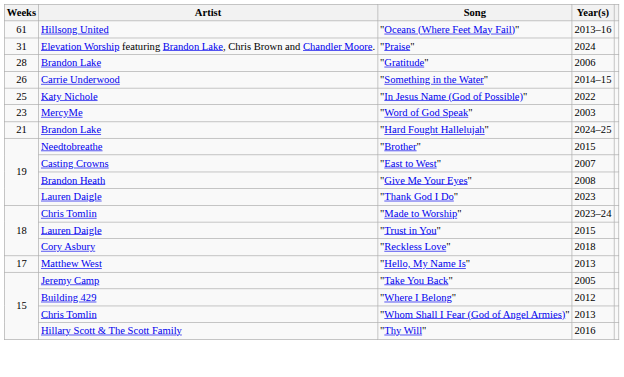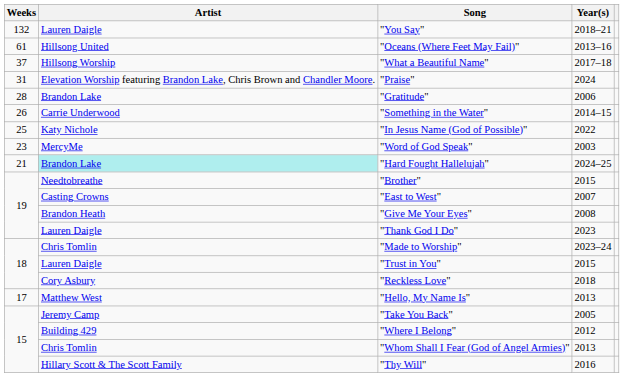 <table class="wikitable sortable plainrowheaders" border="1";">
 <tr>
 <th scope=col>Weeks</th>
 <th scope=col>Artist</th>
 <th scope=col>Song</th>
 <th scope=col>Year(s)</th>
 <th scope=col class="unsortable"></th>
 </tr>
 <tr>
+<td style="text-align:center;">132</td>
+<td><a href='#'>Lauren Daigle</a></td>
+<td>"<a href='#'>You Say</a>"</td>
+<td>2018–21</td>
+<td></td>
+</tr>
+<tr>
 <td style="text-align:center;">61</td>
 <td><a href='#'>Hillsong United</a></td>
 <td>"<a href='#'>Oceans (Where Feet May Fail)</a>"</td>
 <td>2013–16</td>
+<td></td>
+</tr>
+<tr>
+<td style="text-align:center;">37</td>
+<td><a href='#'>Hillsong Worship</a></td>
+<td>"<a href='#'>What a Beautiful Name</a>"</td>
+<td>2017–18</td>
 <td></td>
 </tr>
 <tr>
 <td style="text-align:center;">31</td>
 <td><a href='#'>Elevation Worship</a> featuring <a href='#'>Brandon Lake</a>, Chris Brown and <a href='#'>Chandler Moore</a>.</td>
 <td>"<a href='#'>Praise</a>"</td>
 <td>2024</td>
 <td></td>
 </tr>
 <tr>
 <td style="text-align:center;">28</td>
 <td><a href='#'>Brandon Lake</a></td>
 <td>"<a href='#'>Gratitude</a>"</td>
 <td>2006</td>
 <td></td>
 </tr>
 <tr>
 <td style="text-align:center;">26</td>
 <td><a href='#'>Carrie Underwood</a></td>
 <td>"<a href='#'>Something in the Water</a>"</td>
 <td>2014–15</td>
 <td></td>
 </tr>
 <tr>
 <td style="text-align:center;">25</td>
 <td><a href='#'>Katy Nichole</a></td>
 <td>"<a href='#'>In Jesus Name (God of Possible)</a>"</td>
 <td>2022</td>
 <td></td>
 </tr>
 <tr>
 <td style="text-align:center;">23</td>
 <td><a href='#'>MercyMe</a></td>
 <td>"<a href='#'>Word of God Speak</a>"</td>
 <td>2003</td>
 <td></td>
 </tr>
 <tr>
 <td style="text-align:center;">21</td>
-<td><a href='#'>Brandon Lake</a></td>
+<td style="background: paleturquoise;"><a href='#'>Brandon Lake</a></td>
 <td>"<a href='#'>Hard Fought Hallelujah</a>"</td>
 <td>2024–25</td>
 <td></td>
 </tr>
 <tr>
 <td rowspan="4" style="text-align:center;">19</td>
 <td><a href='#'>Needtobreathe</a></td>
 <td>"<a href='#'>Brother</a>"</td>
 <td>2015</td>
 <td></td>
 </tr>
 <tr>
 <td><a href='#'>Casting Crowns</a></td>
 <td>"<a href='#'>East to West</a>"</td>
 <td>2007</td>
 <td></td>
 </tr>
 <tr>
 <td><a href='#'>Brandon Heath</a></td>
 <td>"<a href='#'>Give Me Your Eyes</a>"</td>
 <td>2008</td>
 <td></td>
 </tr>
 <tr>
 <td><a href='#'>Lauren Daigle</a></td>
 <td>"<a href='#'>Thank God I Do</a>"</td>
 <td>2023</td>
 <td></td>
 </tr>
 <tr>
 <td rowspan="3" style="text-align:center;">18</td>
 <td><a href='#'>Chris Tomlin</a></td>
 <td>"<a href='#'>Made to Worship</a>"</td>
 <td>2023–24</td>
 <td></td>
 </tr>
 <tr>
 <td><a href='#'>Lauren Daigle</a></td>
 <td>"<a href='#'>Trust in You</a>"</td>
 <td>2015</td>
 <td></td>
 </tr>
 <tr>
 <td><a href='#'>Cory Asbury</a></td>
 <td>"<a href='#'>Reckless Love</a>"</td>
 <td>2018</td>
 <td></td>
 </tr>
 <tr>
 <td style="text-align:center;">17</td>
 <td><a href='#'>Matthew West</a></td>
 <td>"<a href='#'>Hello, My Name Is</a>"</td>
 <td>2013</td>
 <td></td>
 </tr>
 <tr>
 <td rowspan="5"  style="text-align:center;">15</td>
 <td><a href='#'>Jeremy Camp</a></td>
 <td>"<a href='#'>Take You Back</a>"</td>
 <td>2005</td>
 <td></td>
 </tr>
 <tr>
 <td><a href='#'>Building 429</a></td>
 <td>"<a href='#'>Where I Belong</a>"</td>
 <td>2012</td>
 <td></td>
 </tr>
 <tr>
 <td><a href='#'>Chris Tomlin</a></td>
 <td>"<a href='#'>Whom Shall I Fear (God of Angel Armies)</a>"</td>
 <td>2013</td>
 <td></td>
 </tr>
 <tr>
 <td><a href='#'>Hillary Scott & The Scott Family</a></td>
 <td>"<a href='#'>Thy Will</a>"</td>
 <td>2016</td>
 <td></td>
 </tr>
 </table>
